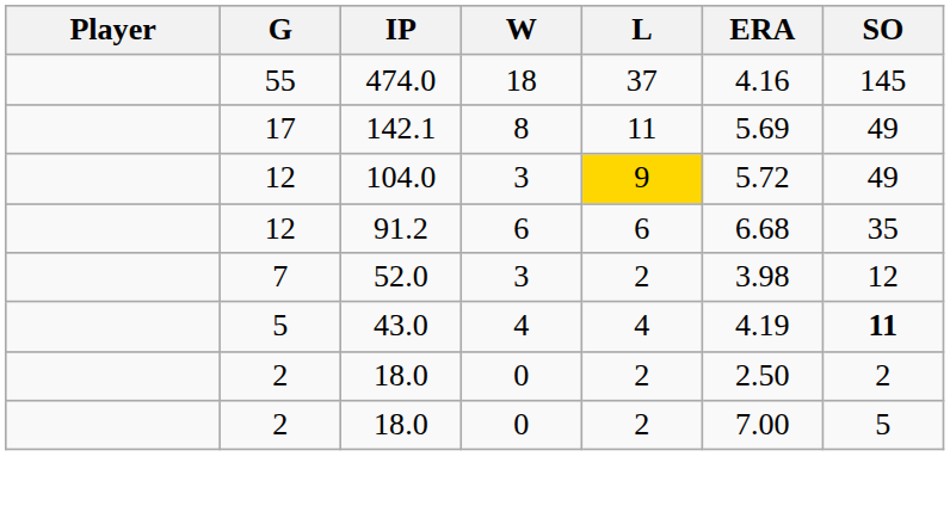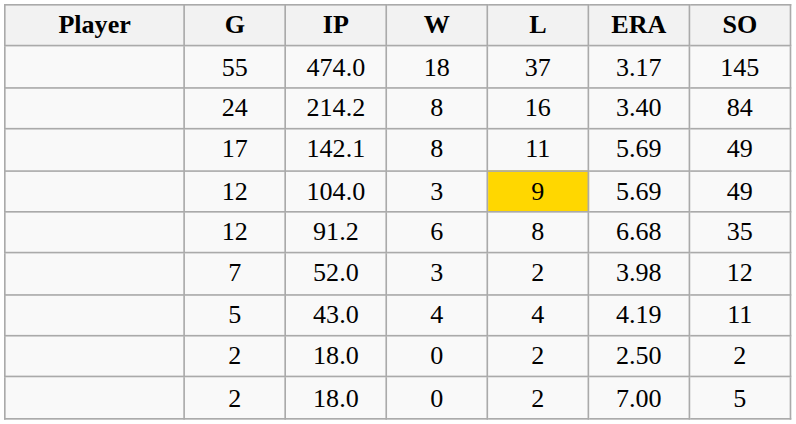 <table class="wikitable sortable">
 <tr>
 <th bgcolor="#DDDDFF" width="16%">Player</th>
 <th bgcolor="#DDDDFF" width="9%">G</th>
 <th bgcolor="#DDDDFF" width="9%">IP</th>
 <th bgcolor="#DDDDFF" width="9%">W</th>
 <th bgcolor="#DDDDFF" width="9%">L</th>
 <th bgcolor="#DDDDFF" width="9%">ERA</th>
 <th bgcolor="#DDDDFF" width="9%">SO</th>
 </tr>
 <tr align="center">
 <td></td>
 <td>55</td>
 <td>474.0</td>
 <td>18</td>
 <td>37</td>
-<td>4.16</td>
+<td>3.17</td>
 <td>145</td>
+</tr>
+<tr align="center">
+<td></td>
+<td>24</td>
+<td>214.2</td>
+<td>8</td>
+<td>16</td>
+<td>3.40</td>
+<td>84</td>
 </tr>
 <tr align="center">
 <td></td>
 <td>17</td>
 <td>142.1</td>
 <td>8</td>
 <td>11</td>
 <td>5.69</td>
 <td>49</td>
 </tr>
 <tr align="center">
 <td></td>
 <td>12</td>
 <td>104.0</td>
 <td>3</td>
 <td style="background: gold;">9</td>
-<td>5.72</td>
+<td>5.69</td>
 <td>49</td>
 </tr>
 <tr align="center">
 <td></td>
 <td>12</td>
 <td>91.2</td>
 <td>6</td>
-<td>6</td>
+<td>8</td>
 <td>6.68</td>
 <td>35</td>
 </tr>
 <tr align="center">
 <td></td>
 <td>7</td>
 <td>52.0</td>
 <td>3</td>
 <td>2</td>
 <td>3.98</td>
 <td>12</td>
 </tr>
 <tr align="center">
 <td></td>
 <td>5</td>
 <td>43.0</td>
 <td>4</td>
 <td>4</td>
 <td>4.19</td>
-<td><strong>11</strong></td>
+<td>11</td>
 </tr>
 <tr align="center">
 <td></td>
 <td>2</td>
 <td>18.0</td>
 <td>0</td>
 <td>2</td>
 <td>2.50</td>
 <td>2</td>
 </tr>
 <tr align="center">
 <td></td>
 <td>2</td>
 <td>18.0</td>
 <td>0</td>
 <td>2</td>
 <td>7.00</td>
 <td>5</td>
 </tr>
 </table>
